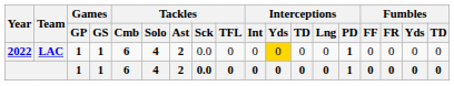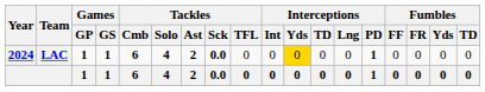 <table class="wikitable" style="text-align:center">
 <tr>
 <th rowspan="2">Year</th>
 <th rowspan="2">Team</th>
 <th colspan="2">Games</th>
 <th colspan="5">Tackles</th>
 <th colspan="5">Interceptions</th>
 <th colspan="4">Fumbles</th>
 </tr>
 <tr>
 <th>GP</th>
 <th>GS</th>
 <th>Cmb</th>
 <th>Solo</th>
 <th>Ast</th>
 <th>Sck</th>
 <th>TFL</th>
 <th>Int</th>
 <th>Yds</th>
 <th>TD</th>
 <th>Lng</th>
 <th>PD</th>
 <th>FF</th>
 <th>FR</th>
 <th>Yds</th>
 <th>TD</th>
 </tr>
 <tr>
-<th><a href='#'>2022</a></th>
+<th><a href='#'>2024</a></th>
 <th><a href='#'>LAC</a></th>
 <td><strong>1</strong></td>
 <td><strong>1</strong></td>
 <td><strong>6</strong></td>
 <td><strong>4</strong></td>
 <td><strong>2</strong></td>
-<td>0.0</td>
+<td><strong>0.0</strong></td>
 <td>0</td>
 <td>0</td>
 <td style="background: gold;">0</td>
 <td>0</td>
 <td>0</td>
 <td><strong>1</strong></td>
 <td>0</td>
 <td>0</td>
 <td>0</td>
 <td>0</td>
 </tr>
 <tr>
 <th colspan="2"></th>
 <th>1</th>
 <th>1</th>
 <th>6</th>
 <th>4</th>
 <th>2</th>
 <th>0.0</th>
 <th>0</th>
 <th>0</th>
 <th>0</th>
 <th>0</th>
 <th>0</th>
 <th>1</th>
 <th>0</th>
 <th>0</th>
 <th>0</th>
 <th>0</th>
 </tr>
 </table>
